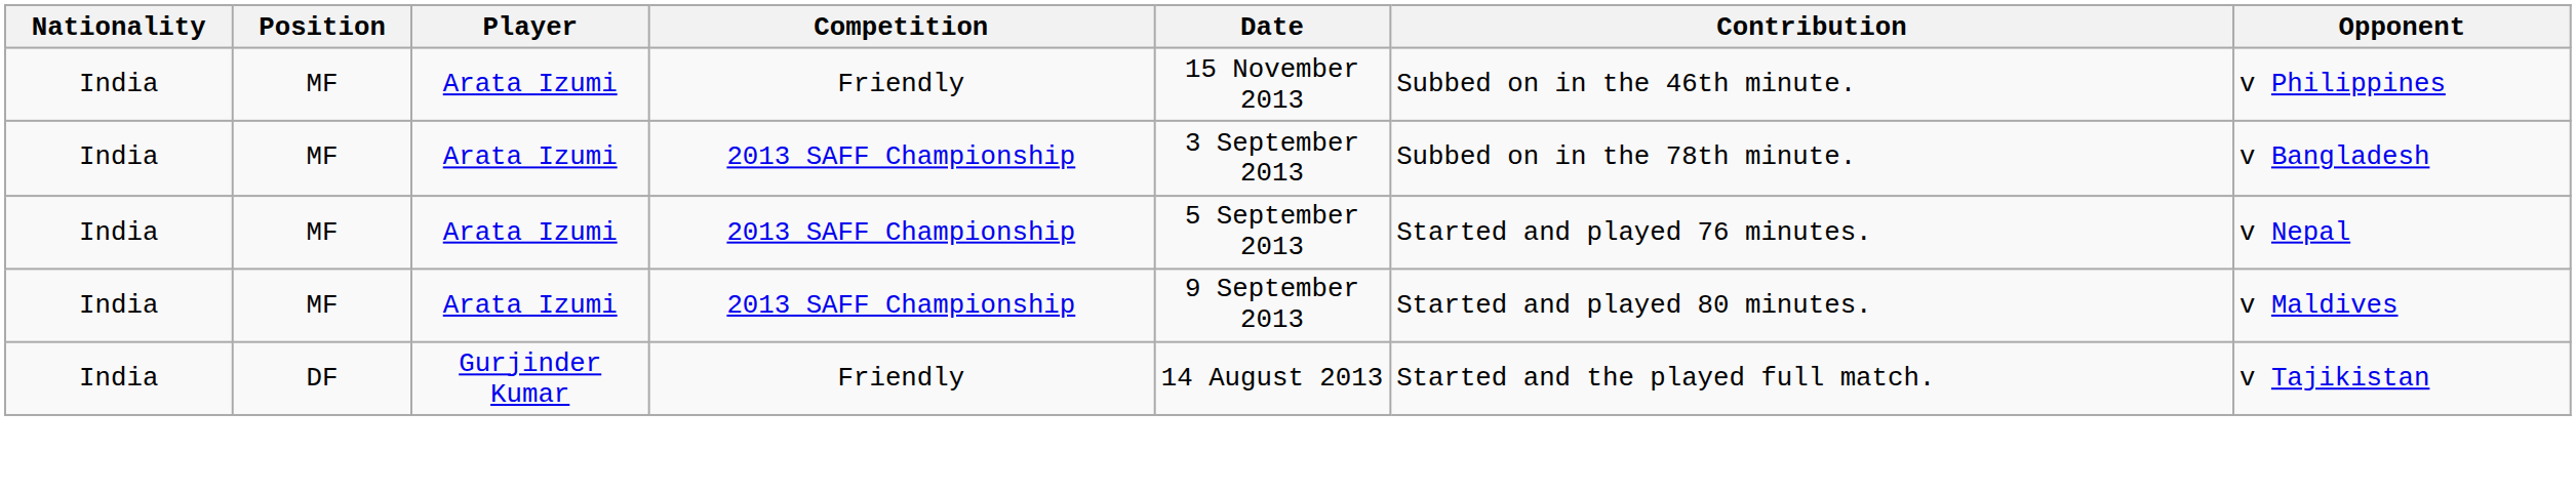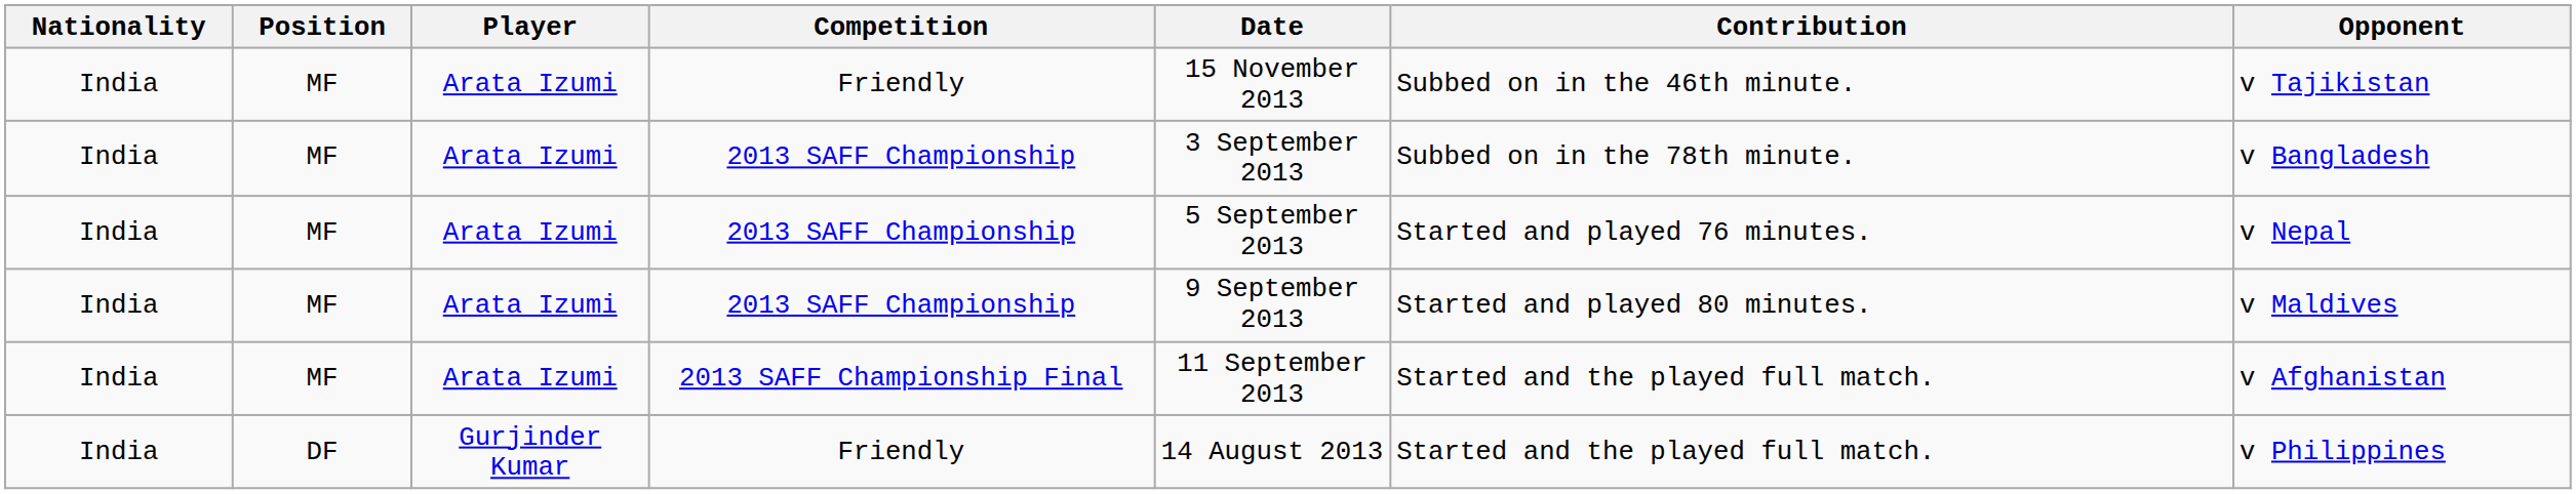 <table class="wikitable" style="width:100%">
 <tr>
 <th width=5%>Nationality</th>
 <th width=5%>Position</th>
 <th width=7%>Player</th>
 <th width=15%>Competition</th>
 <th width=7%>Date</th>
 <th width=25%>Contribution</th>
 <th width=10%>Opponent</th>
 </tr>
 <tr>
 <td align=center> India</td>
 <td align=center>MF</td>
 <td align=center><a href='#'>Arata Izumi</a></td>
 <td align=center>Friendly</td>
 <td align=center>15 November 2013</td>
 <td>Subbed on in the 46th minute.</td>
-<td>v  <a href='#'>Philippines</a></td>
+<td>v  <a href='#'>Tajikistan</a></td>
 </tr>
 <tr>
 <td align=center> India</td>
 <td align=center>MF</td>
 <td align=center><a href='#'>Arata Izumi</a></td>
 <td align=center><a href='#'>2013 SAFF Championship</a></td>
 <td align=center>3 September 2013</td>
 <td>Subbed on in the 78th minute.</td>
 <td>v  <a href='#'>Bangladesh</a></td>
 </tr>
 <tr>
 <td align=center> India</td>
 <td align=center>MF</td>
 <td align=center><a href='#'>Arata Izumi</a></td>
 <td align=center><a href='#'>2013 SAFF Championship</a></td>
 <td align=center>5 September 2013</td>
 <td>Started and played 76 minutes.</td>
 <td>v  <a href='#'>Nepal</a></td>
 </tr>
 <tr>
 <td align=center> India</td>
 <td align=center>MF</td>
 <td align=center><a href='#'>Arata Izumi</a></td>
 <td align=center><a href='#'>2013 SAFF Championship</a></td>
 <td align=center>9 September 2013</td>
 <td>Started and played 80 minutes.</td>
 <td>v  <a href='#'>Maldives</a></td>
 </tr>
 <tr>
 <td align=center> India</td>
+<td align=center>MF</td>
+<td align=center><a href='#'>Arata Izumi</a></td>
+<td align=center><a href='#'>2013 SAFF Championship Final</a></td>
+<td align=center>11 September 2013</td>
+<td>Started and the played full match.</td>
+<td>v  <a href='#'>Afghanistan</a></td>
+</tr>
+<tr>
+<td align=center> India</td>
 <td align=center>DF</td>
 <td align=center><a href='#'>Gurjinder Kumar</a></td>
 <td align=center>Friendly</td>
 <td align=center>14 August 2013</td>
 <td>Started and the played full match.</td>
-<td>v  <a href='#'>Tajikistan</a></td>
+<td>v  <a href='#'>Philippines</a></td>
 </tr>
 </table>
